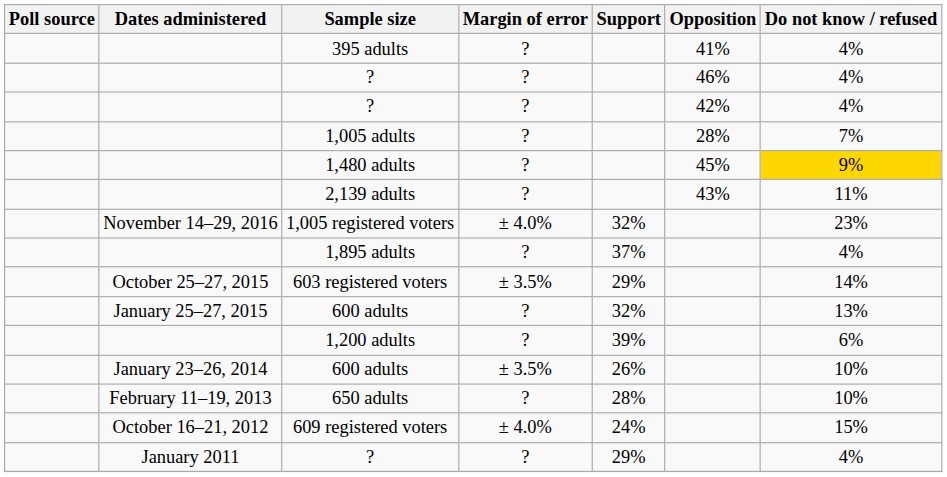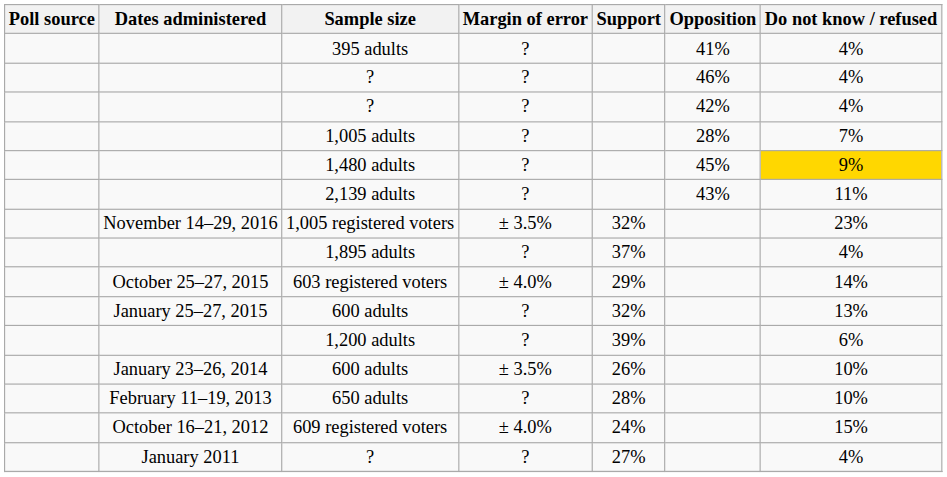 <table class="wikitable" style="text-align: center">
 <tr>
 <th>Poll source</th>
 <th>Dates administered</th>
 <th>Sample size</th>
 <th>Margin of error</th>
 <th>Support</th>
 <th>Opposition</th>
 <th>Do not know / refused</th>
 </tr>
 <tr>
 <td></td>
 <td></td>
 <td>395 adults</td>
 <td>?</td>
 <td></td>
 <td>41%</td>
 <td>4%</td>
 </tr>
 <tr>
 <td></td>
 <td></td>
 <td>?</td>
 <td>?</td>
 <td></td>
 <td>46%</td>
 <td>4%</td>
 </tr>
 <tr>
 <td></td>
 <td></td>
 <td>?</td>
 <td>?</td>
 <td></td>
 <td>42%</td>
 <td>4%</td>
 </tr>
 <tr>
 <td></td>
 <td></td>
 <td>1,005 adults</td>
 <td>?</td>
 <td></td>
 <td>28%</td>
 <td>7%</td>
 </tr>
 <tr>
 <td></td>
 <td></td>
 <td>1,480 adults</td>
 <td>?</td>
 <td></td>
 <td>45%</td>
 <td style="background: gold;">9%</td>
 </tr>
 <tr>
 <td></td>
 <td></td>
 <td>2,139 adults</td>
 <td>?</td>
 <td></td>
 <td>43%</td>
 <td>11%</td>
 </tr>
 <tr>
 <td></td>
 <td>November 14–29, 2016</td>
 <td>1,005 registered voters</td>
-<td>± 4.0%</td>
+<td>± 3.5%</td>
 <td>32%</td>
 <td></td>
 <td>23%</td>
 </tr>
 <tr>
 <td></td>
 <td></td>
 <td>1,895 adults</td>
 <td>?</td>
 <td>37%</td>
 <td></td>
 <td>4%</td>
 </tr>
 <tr>
 <td></td>
 <td>October 25–27, 2015</td>
 <td>603 registered voters</td>
-<td>± 3.5%</td>
+<td>± 4.0%</td>
 <td>29%</td>
 <td></td>
 <td>14%</td>
 </tr>
 <tr>
 <td></td>
 <td>January 25–27, 2015</td>
 <td>600 adults</td>
 <td>?</td>
 <td>32%</td>
 <td></td>
 <td>13%</td>
 </tr>
 <tr>
 <td></td>
 <td></td>
 <td>1,200 adults</td>
 <td>?</td>
 <td>39%</td>
 <td></td>
 <td>6%</td>
 </tr>
 <tr>
 <td></td>
 <td>January 23–26, 2014</td>
 <td>600 adults</td>
 <td>± 3.5%</td>
 <td>26%</td>
 <td></td>
 <td>10%</td>
 </tr>
 <tr>
 <td></td>
 <td>February 11–19, 2013</td>
 <td>650 adults</td>
 <td>?</td>
 <td>28%</td>
 <td></td>
 <td>10%</td>
 </tr>
 <tr>
 <td></td>
 <td>October 16–21, 2012</td>
 <td>609 registered voters</td>
 <td>± 4.0%</td>
 <td>24%</td>
 <td></td>
 <td>15%</td>
 </tr>
 <tr>
 <td></td>
 <td>January 2011</td>
 <td>?</td>
 <td>?</td>
-<td>29%</td>
+<td>27%</td>
 <td></td>
 <td>4%</td>
 </tr>
 <tr>
 </tr>
 </table>
